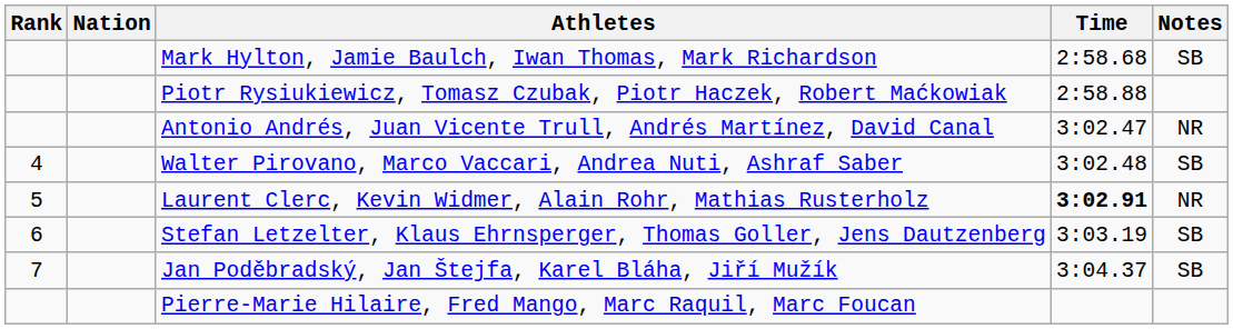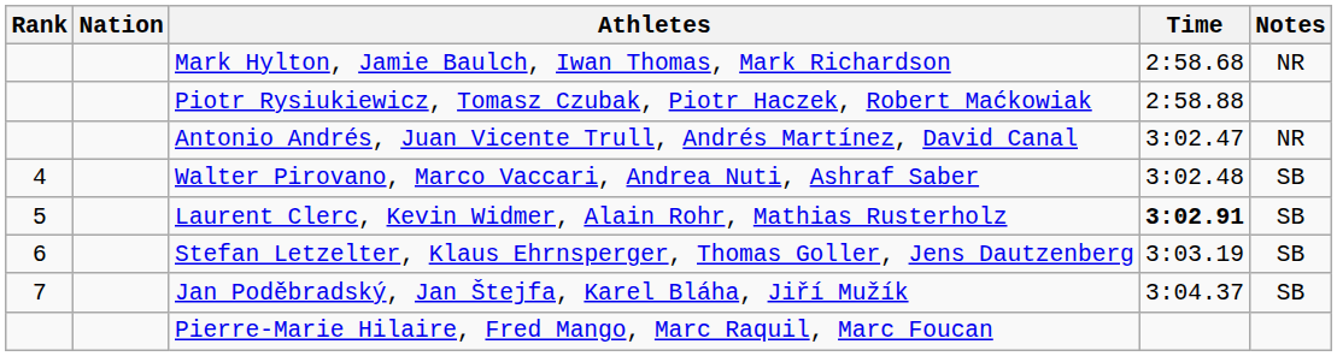 <table class="wikitable sortable" style="text-align:center">
 <tr>
 <th>Rank</th>
 <th>Nation</th>
 <th>Athletes</th>
 <th>Time</th>
 <th>Notes</th>
 </tr>
 <tr>
 <td></td>
 <td align=left></td>
 <td align=left><a href='#'>Mark Hylton</a>, <a href='#'>Jamie Baulch</a>, <a href='#'>Iwan Thomas</a>, <a href='#'>Mark Richardson</a></td>
 <td>2:58.68</td>
-<td>SB</td>
+<td>NR</td>
 </tr>
 <tr>
 <td></td>
 <td align=left></td>
 <td align=left><a href='#'>Piotr Rysiukiewicz</a>, <a href='#'>Tomasz Czubak</a>, <a href='#'>Piotr Haczek</a>, <a href='#'>Robert Maćkowiak</a></td>
 <td>2:58.88</td>
 <td></td>
 </tr>
 <tr>
 <td></td>
 <td align=left></td>
 <td align=left><a href='#'>Antonio Andrés</a>, <a href='#'>Juan Vicente Trull</a>, <a href='#'>Andrés Martínez</a>, <a href='#'>David Canal</a></td>
 <td>3:02.47</td>
 <td>NR</td>
 </tr>
 <tr>
 <td>4</td>
 <td align=left></td>
 <td align=left><a href='#'>Walter Pirovano</a>, <a href='#'>Marco Vaccari</a>, <a href='#'>Andrea Nuti</a>, <a href='#'>Ashraf Saber</a></td>
 <td>3:02.48</td>
 <td>SB</td>
 </tr>
 <tr>
 <td>5</td>
 <td align=left></td>
 <td align=left><a href='#'>Laurent Clerc</a>, <a href='#'>Kevin Widmer</a>, <a href='#'>Alain Rohr</a>, <a href='#'>Mathias Rusterholz</a></td>
 <td><strong>3:02.91</strong></td>
-<td>NR</td>
+<td>SB</td>
 </tr>
 <tr>
 <td>6</td>
 <td align=left></td>
 <td align=left><a href='#'>Stefan Letzelter</a>, <a href='#'>Klaus Ehrnsperger</a>, <a href='#'>Thomas Goller</a>, <a href='#'>Jens Dautzenberg</a></td>
 <td>3:03.19</td>
 <td>SB</td>
 </tr>
 <tr>
 <td>7</td>
 <td align=left></td>
 <td align=left><a href='#'>Jan Poděbradský</a>, <a href='#'>Jan Štejfa</a>, <a href='#'>Karel Bláha</a>, <a href='#'>Jiří Mužík</a></td>
 <td>3:04.37</td>
 <td>SB</td>
 </tr>
 <tr>
 <td></td>
 <td align=left></td>
 <td align=left><a href='#'>Pierre-Marie Hilaire</a>, <a href='#'>Fred Mango</a>, <a href='#'>Marc Raquil</a>, <a href='#'>Marc Foucan</a></td>
 <td></td>
 <td></td>
 </tr>
 </table>
